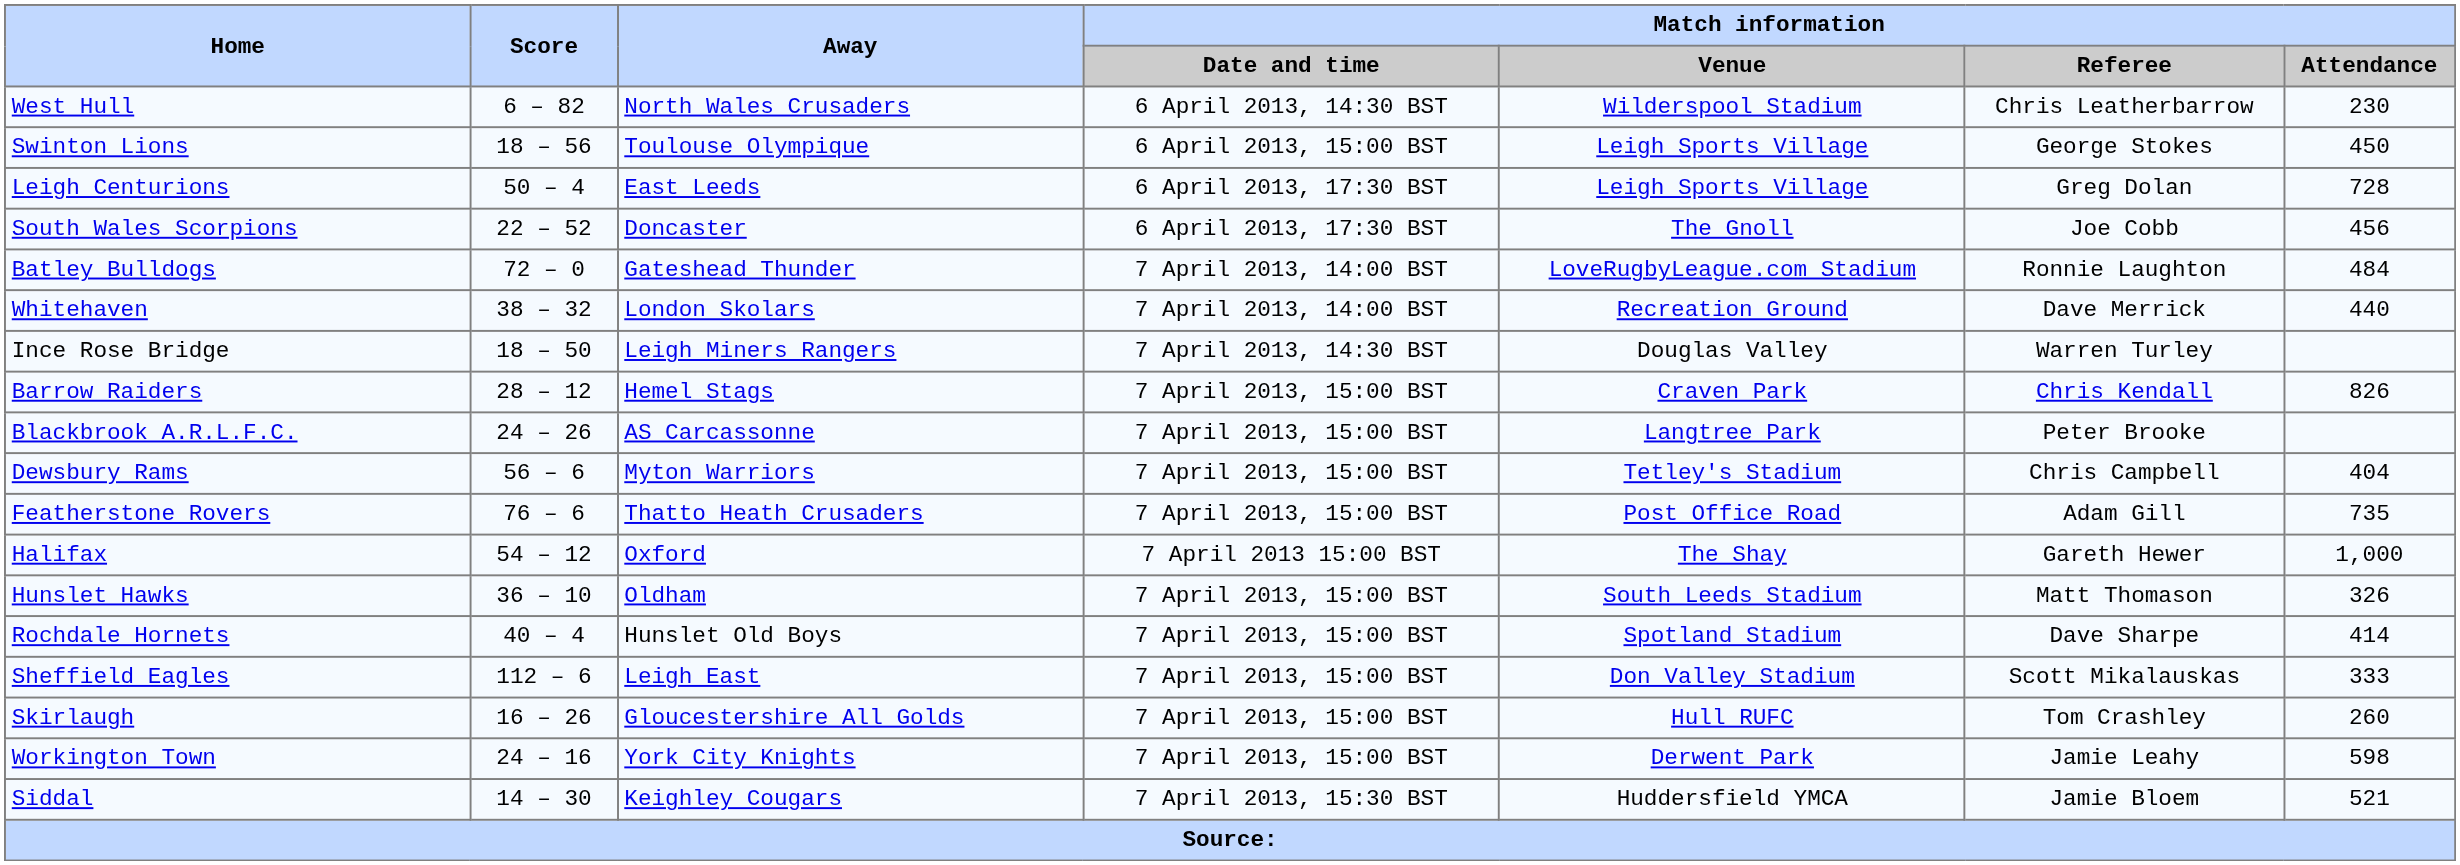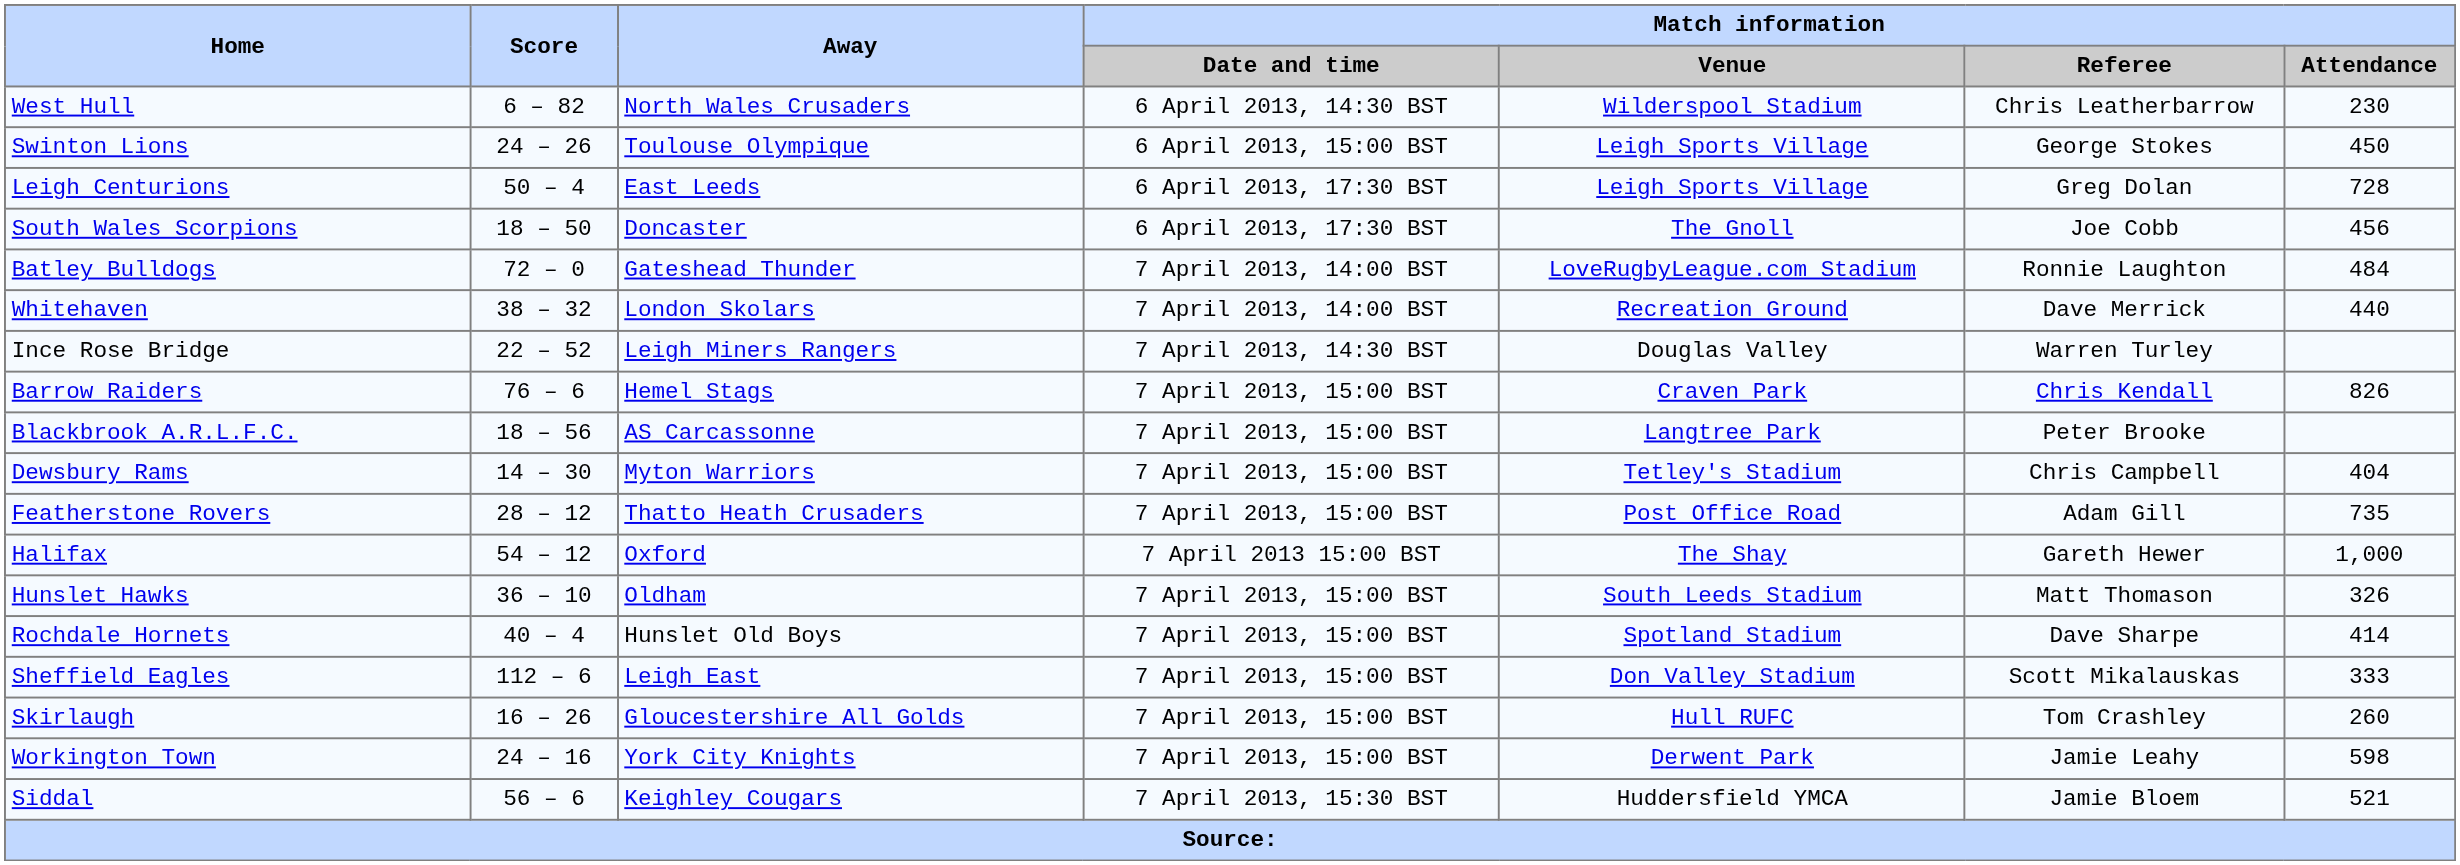 <table border=1 style="border-collapse:collapse; font-size:90%; text-align:center;" cellpadding=3 cellspacing=0 width=100%>
 <tr bgcolor=#C1D8FF>
 <th rowspan=2 width=19%>Home</th>
 <th rowspan=2 width=6%>Score</th>
 <th rowspan=2 width=19%>Away</th>
 <th colspan=6>Match information</th>
 </tr>
 <tr bgcolor=#CCCCCC>
 <th width=17%>Date and time</th>
 <th width=19%>Venue</th>
 <th width=13%>Referee</th>
 <th width=7%>Attendance</th>
 </tr>
 <tr bgcolor=#F5FAFF>
 <td align=left><a href='#'>West Hull</a></td>
 <td>6 – 82</td>
 <td align=left> <a href='#'>North Wales Crusaders</a></td>
 <td>6 April 2013, 14:30 BST</td>
 <td><a href='#'>Wilderspool Stadium</a></td>
 <td>Chris Leatherbarrow</td>
 <td>230</td>
 </tr>
 <tr bgcolor=#F5FAFF>
 <td align=left> <a href='#'>Swinton Lions</a></td>
-<td>18 – 56</td>
+<td>24 – 26</td>
 <td align=left> <a href='#'>Toulouse Olympique</a></td>
 <td>6 April 2013, 15:00 BST</td>
 <td><a href='#'>Leigh Sports Village</a></td>
 <td>George Stokes</td>
 <td>450</td>
 </tr>
 <tr bgcolor=#F5FAFF>
 <td align=left> <a href='#'>Leigh Centurions</a></td>
 <td>50 – 4</td>
 <td align=left><a href='#'>East Leeds</a></td>
 <td>6 April 2013, 17:30 BST</td>
 <td><a href='#'>Leigh Sports Village</a></td>
 <td>Greg Dolan</td>
 <td>728</td>
 </tr>
 <tr bgcolor=#F5FAFF>
 <td align=left> <a href='#'>South Wales Scorpions</a></td>
-<td>22 – 52</td>
+<td>18 – 50</td>
 <td align=left> <a href='#'>Doncaster</a></td>
 <td>6 April 2013, 17:30 BST</td>
 <td><a href='#'>The Gnoll</a></td>
 <td>Joe Cobb</td>
 <td>456</td>
 </tr>
 <tr bgcolor=#F5FAFF>
 <td align=left> <a href='#'>Batley Bulldogs</a></td>
 <td>72 – 0</td>
 <td align=left> <a href='#'>Gateshead Thunder</a></td>
 <td>7 April 2013, 14:00 BST</td>
 <td><a href='#'>LoveRugbyLeague.com Stadium</a></td>
 <td>Ronnie Laughton</td>
 <td>484</td>
 </tr>
 <tr bgcolor=#F5FAFF>
 <td align=left> <a href='#'>Whitehaven</a></td>
 <td>38 – 32</td>
 <td align=left> <a href='#'>London Skolars</a></td>
 <td>7 April 2013, 14:00 BST</td>
 <td><a href='#'>Recreation Ground</a></td>
 <td>Dave Merrick</td>
 <td>440</td>
 </tr>
 <tr bgcolor=#F5FAFF>
 <td align=left>Ince Rose Bridge</td>
-<td>18 – 50</td>
+<td>22 – 52</td>
 <td align=left><a href='#'>Leigh Miners Rangers</a></td>
 <td>7 April 2013, 14:30 BST</td>
 <td>Douglas Valley</td>
 <td>Warren Turley</td>
 <td></td>
 </tr>
 <tr bgcolor=#F5FAFF>
 <td align=left> <a href='#'>Barrow Raiders</a></td>
-<td>28 – 12</td>
+<td>76 – 6</td>
 <td align=left> <a href='#'>Hemel Stags</a></td>
 <td>7 April 2013, 15:00 BST</td>
 <td><a href='#'>Craven Park</a></td>
 <td><a href='#'>Chris Kendall</a></td>
 <td>826</td>
 </tr>
 <tr bgcolor=#F5FAFF>
 <td align=left><a href='#'>Blackbrook A.R.L.F.C.</a></td>
-<td>24 – 26</td>
+<td>18 – 56</td>
 <td align=left> <a href='#'>AS Carcassonne</a></td>
 <td>7 April 2013, 15:00 BST</td>
 <td><a href='#'>Langtree Park</a></td>
 <td>Peter Brooke</td>
 <td></td>
 </tr>
 <tr bgcolor=#F5FAFF>
 <td align=left> <a href='#'>Dewsbury Rams</a></td>
-<td>56 – 6</td>
+<td>14 – 30</td>
 <td align=left><a href='#'>Myton Warriors</a></td>
 <td>7 April 2013, 15:00 BST</td>
 <td><a href='#'>Tetley's Stadium</a></td>
 <td>Chris Campbell</td>
 <td>404</td>
 </tr>
 <tr bgcolor=#F5FAFF>
 <td align=left> <a href='#'>Featherstone Rovers</a></td>
-<td>76 – 6</td>
+<td>28 – 12</td>
 <td align=left><a href='#'>Thatto Heath Crusaders</a></td>
 <td>7 April 2013, 15:00 BST</td>
 <td><a href='#'>Post Office Road</a></td>
 <td>Adam Gill</td>
 <td>735</td>
 </tr>
 <tr bgcolor=#F5FAFF>
 <td align=left> <a href='#'>Halifax</a></td>
 <td>54 – 12</td>
 <td align=left> <a href='#'>Oxford</a></td>
 <td>7 April 2013 15:00 BST</td>
 <td><a href='#'>The Shay</a></td>
 <td>Gareth Hewer</td>
 <td>1,000</td>
 </tr>
 <tr bgcolor=#F5FAFF>
 <td align=left> <a href='#'>Hunslet Hawks</a></td>
 <td>36 – 10</td>
 <td align=left> <a href='#'>Oldham</a></td>
 <td>7 April 2013, 15:00 BST</td>
 <td><a href='#'>South Leeds Stadium</a></td>
 <td>Matt Thomason</td>
 <td>326</td>
 </tr>
 <tr bgcolor=#F5FAFF>
 <td align=left> <a href='#'>Rochdale Hornets</a></td>
 <td>40 – 4</td>
 <td align=left>Hunslet Old Boys</td>
 <td>7 April 2013, 15:00 BST</td>
 <td><a href='#'>Spotland Stadium</a></td>
 <td>Dave Sharpe</td>
 <td>414</td>
 </tr>
 <tr bgcolor=#F5FAFF>
 <td align=left> <a href='#'>Sheffield Eagles</a></td>
 <td>112 – 6</td>
 <td align=left><a href='#'>Leigh East</a></td>
 <td>7 April 2013, 15:00 BST</td>
 <td><a href='#'>Don Valley Stadium</a></td>
 <td>Scott Mikalauskas</td>
 <td>333</td>
 </tr>
 <tr bgcolor=#F5FAFF>
 <td align=left><a href='#'>Skirlaugh</a></td>
 <td>16 – 26</td>
 <td align=left> <a href='#'>Gloucestershire All Golds</a></td>
 <td>7 April 2013, 15:00 BST</td>
 <td><a href='#'>Hull RUFC</a></td>
 <td>Tom Crashley</td>
 <td>260</td>
 </tr>
 <tr bgcolor=#F5FAFF>
 <td align=left> <a href='#'>Workington Town</a></td>
 <td>24 – 16</td>
 <td align=left> <a href='#'>York City Knights</a></td>
 <td>7 April 2013, 15:00 BST</td>
 <td><a href='#'>Derwent Park</a></td>
 <td>Jamie Leahy</td>
 <td>598</td>
 </tr>
 <tr bgcolor=#F5FAFF>
 <td align=left><a href='#'>Siddal</a></td>
-<td>14 – 30</td>
+<td>56 – 6</td>
 <td align=left> <a href='#'>Keighley Cougars</a></td>
 <td>7 April 2013, 15:30 BST</td>
 <td>Huddersfield YMCA</td>
 <td>Jamie Bloem</td>
 <td>521</td>
 </tr>
 <tr style="background:#c1d8ff;">
 <th colspan=12>Source:</th>
 </tr>
 </table>
